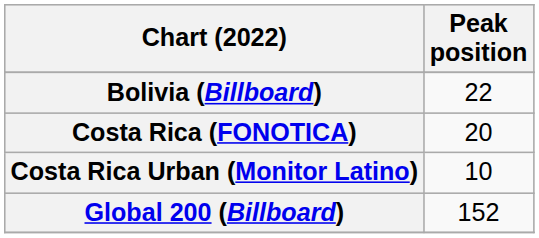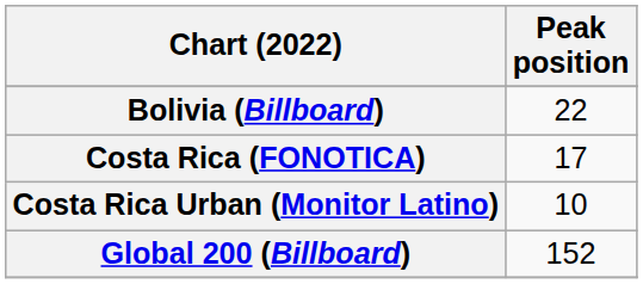 <table class="wikitable sortable plainrowheaders" style="text-align:center">
 <tr>
 <th scope="col">Chart (2022)</th>
 <th scope="col">Peak<br>position</th>
 </tr>
 <tr>
 </tr>
 <tr>
 <th scope="row">Bolivia (<em><a href='#'>Billboard</a></em>)</th>
 <td>22</td>
 </tr>
 <tr>
 <th scope="row">Costa Rica (<a href='#'>FONOTICA</a>)</th>
-<td>20</td>
+<td>17</td>
 </tr>
 <tr>
 <th scope="row">Costa Rica Urban (<a href='#'>Monitor Latino</a>)</th>
 <td>10</td>
 </tr>
 <tr>
 <th scope="row"><a href='#'>Global 200</a> (<em><a href='#'>Billboard</a></em>)</th>
 <td>152</td>
 </tr>
 <tr>
 </tr>
 </table>
